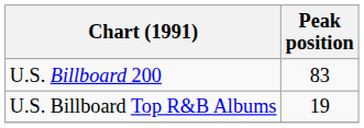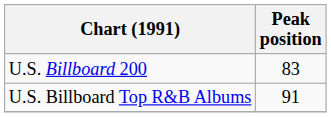 <table class="wikitable">
 <tr>
 <th>Chart (1991)</th>
 <th>Peak<br>position</th>
 </tr>
 <tr>
 <td>U.S. <a href='#'><em>Billboard</em> 200</a></td>
 <td align="center">83</td>
 </tr>
 <tr>
 <td>U.S. Billboard <a href='#'>Top R&B Albums</a></td>
-<td align="center">19</td>
+<td align="center">91</td>
 </tr>
 <tr>
 </tr>
 </table>
